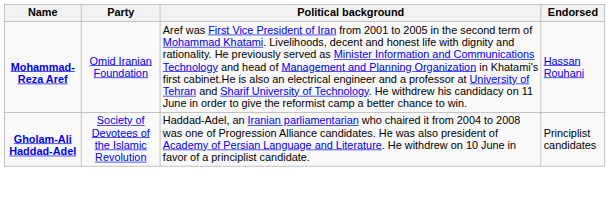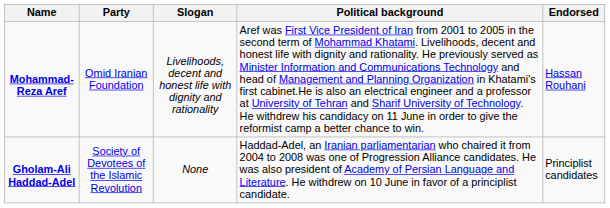 <table class="wikitable" style="margin:auto; width:100%; text-align:center;">
 <tr>
 <th>Name</th>
 <th>Party</th>
+<th>Slogan</th>
 <th>Political background</th>
 <th>Endorsed</th>
 </tr>
 <tr>
 <td><br><strong><a href='#'>Mohammad-Reza Aref</a></strong></td>
 <td><a href='#'>Omid Iranian Foundation</a></td>
+<td><br><em>Livelihoods, decent and honest life with dignity and rationality</em></td>
 <td style="text-align:left;">Aref was <a href='#'>First Vice President of Iran</a> from 2001 to 2005 in the second term of <a href='#'>Mohammad Khatami</a>. Livelihoods, decent and honest life with dignity and rationality. He previously served as <a href='#'>Minister Information and Communications Technology</a> and head of <a href='#'>Management and Planning Organization</a> in Khatami's first cabinet.He is also an electrical engineer and a professor at <a href='#'>University of Tehran</a> and <a href='#'>Sharif University of Technology</a>. He withdrew his candidacy on 11 June in order to give the reformist camp a better chance to win.</td>
 <td style="text-align:left;"><a href='#'>Hassan Rouhani</a></td>
 </tr>
 <tr>
 <td><br><strong><a href='#'>Gholam-Ali Haddad-Adel</a></strong></td>
 <td><a href='#'>Society of Devotees of the Islamic Revolution</a></td>
+<td><em>None</em></td>
 <td style="text-align:left;">Haddad-Adel, an <a href='#'>Iranian parliamentarian</a> who chaired it from 2004 to 2008 was one of Progression Alliance candidates. He was also president of <a href='#'>Academy of Persian Language and Literature</a>. He withdrew on 10 June in favor of a principlist candidate.</td>
 <td style="text-align:left;">Principlist candidates</td>
 </tr>
 </table>
